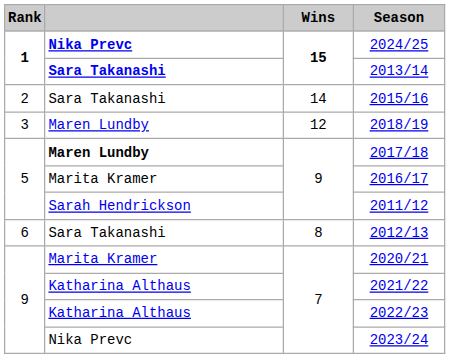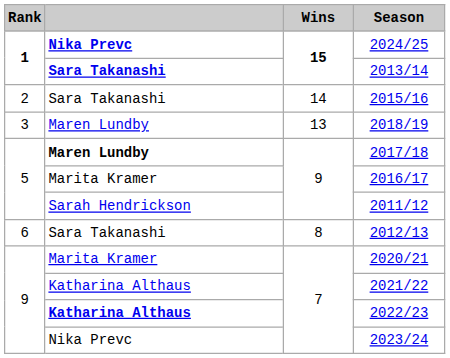 <table class="wikitable plainrowheaders" style="background:#fff; font-size:86%; line-height:16px; border:grey solid 1px; border-collapse:collapse;">
 <tr style="background:#ccc; text-align:center;">
 <th style="background:#ccc;">Rank</th>
 <th style="background:#ccc;" width="185"></th>
 <th style="background:#ccc;" width="51">Wins</th>
 <th style="background:#ccc;" width="67">Season</th>
 </tr>
 <tr>
 <td rowspan="2" align=center><strong>1</strong></td>
 <td> <strong><a href='#'>Nika Prevc</a></strong></td>
 <td rowspan="2" align=center><strong>15</strong></td>
 <td align=center><a href='#'>2024/25</a></td>
 </tr>
 <tr>
 <td> <strong><a href='#'>Sara Takanashi</a></strong></td>
 <td align=center><a href='#'>2013/14</a></td>
 </tr>
 <tr>
 <td align=center>2</td>
 <td> Sara Takanashi</td>
 <td align=center>14</td>
 <td align=center><a href='#'>2015/16</a></td>
 </tr>
 <tr>
 <td align=center>3</td>
 <td> <a href='#'>Maren Lundby</a></td>
-<td align=center>12</td>
+<td align=center>13</td>
 <td align=center><a href='#'>2018/19</a></td>
 </tr>
 <tr>
 <td rowspan="3" align=center>5</td>
 <td><strong> Maren Lundby</strong></td>
 <td rowspan="3" align=center>9</td>
 <td align=center><a href='#'>2017/18</a></td>
 </tr>
 <tr>
 <td> Marita Kramer</td>
 <td align=center><a href='#'>2016/17</a></td>
 </tr>
 <tr>
 <td> <a href='#'>Sarah Hendrickson</a></td>
 <td align=center><a href='#'>2011/12</a></td>
 </tr>
 <tr>
 <td align=center>6</td>
 <td> Sara Takanashi</td>
 <td align=center>8</td>
 <td align=center><a href='#'>2012/13</a></td>
 </tr>
 <tr>
 <td align=center rowspan=4>9</td>
 <td> <a href='#'>Marita Kramer</a></td>
 <td align=center rowspan=4>7</td>
 <td align=center><a href='#'>2020/21</a></td>
 </tr>
 <tr>
 <td> <a href='#'>Katharina Althaus</a></td>
 <td align=center><a href='#'>2021/22</a></td>
 </tr>
 <tr>
-<td> <a href='#'>Katharina Althaus</a></td>
+<td><strong> <a href='#'>Katharina Althaus</a></strong></td>
 <td align=center><a href='#'>2022/23</a></td>
 </tr>
 <tr>
 <td> Nika Prevc</td>
 <td align=center><a href='#'>2023/24</a></td>
 </tr>
 </table>
